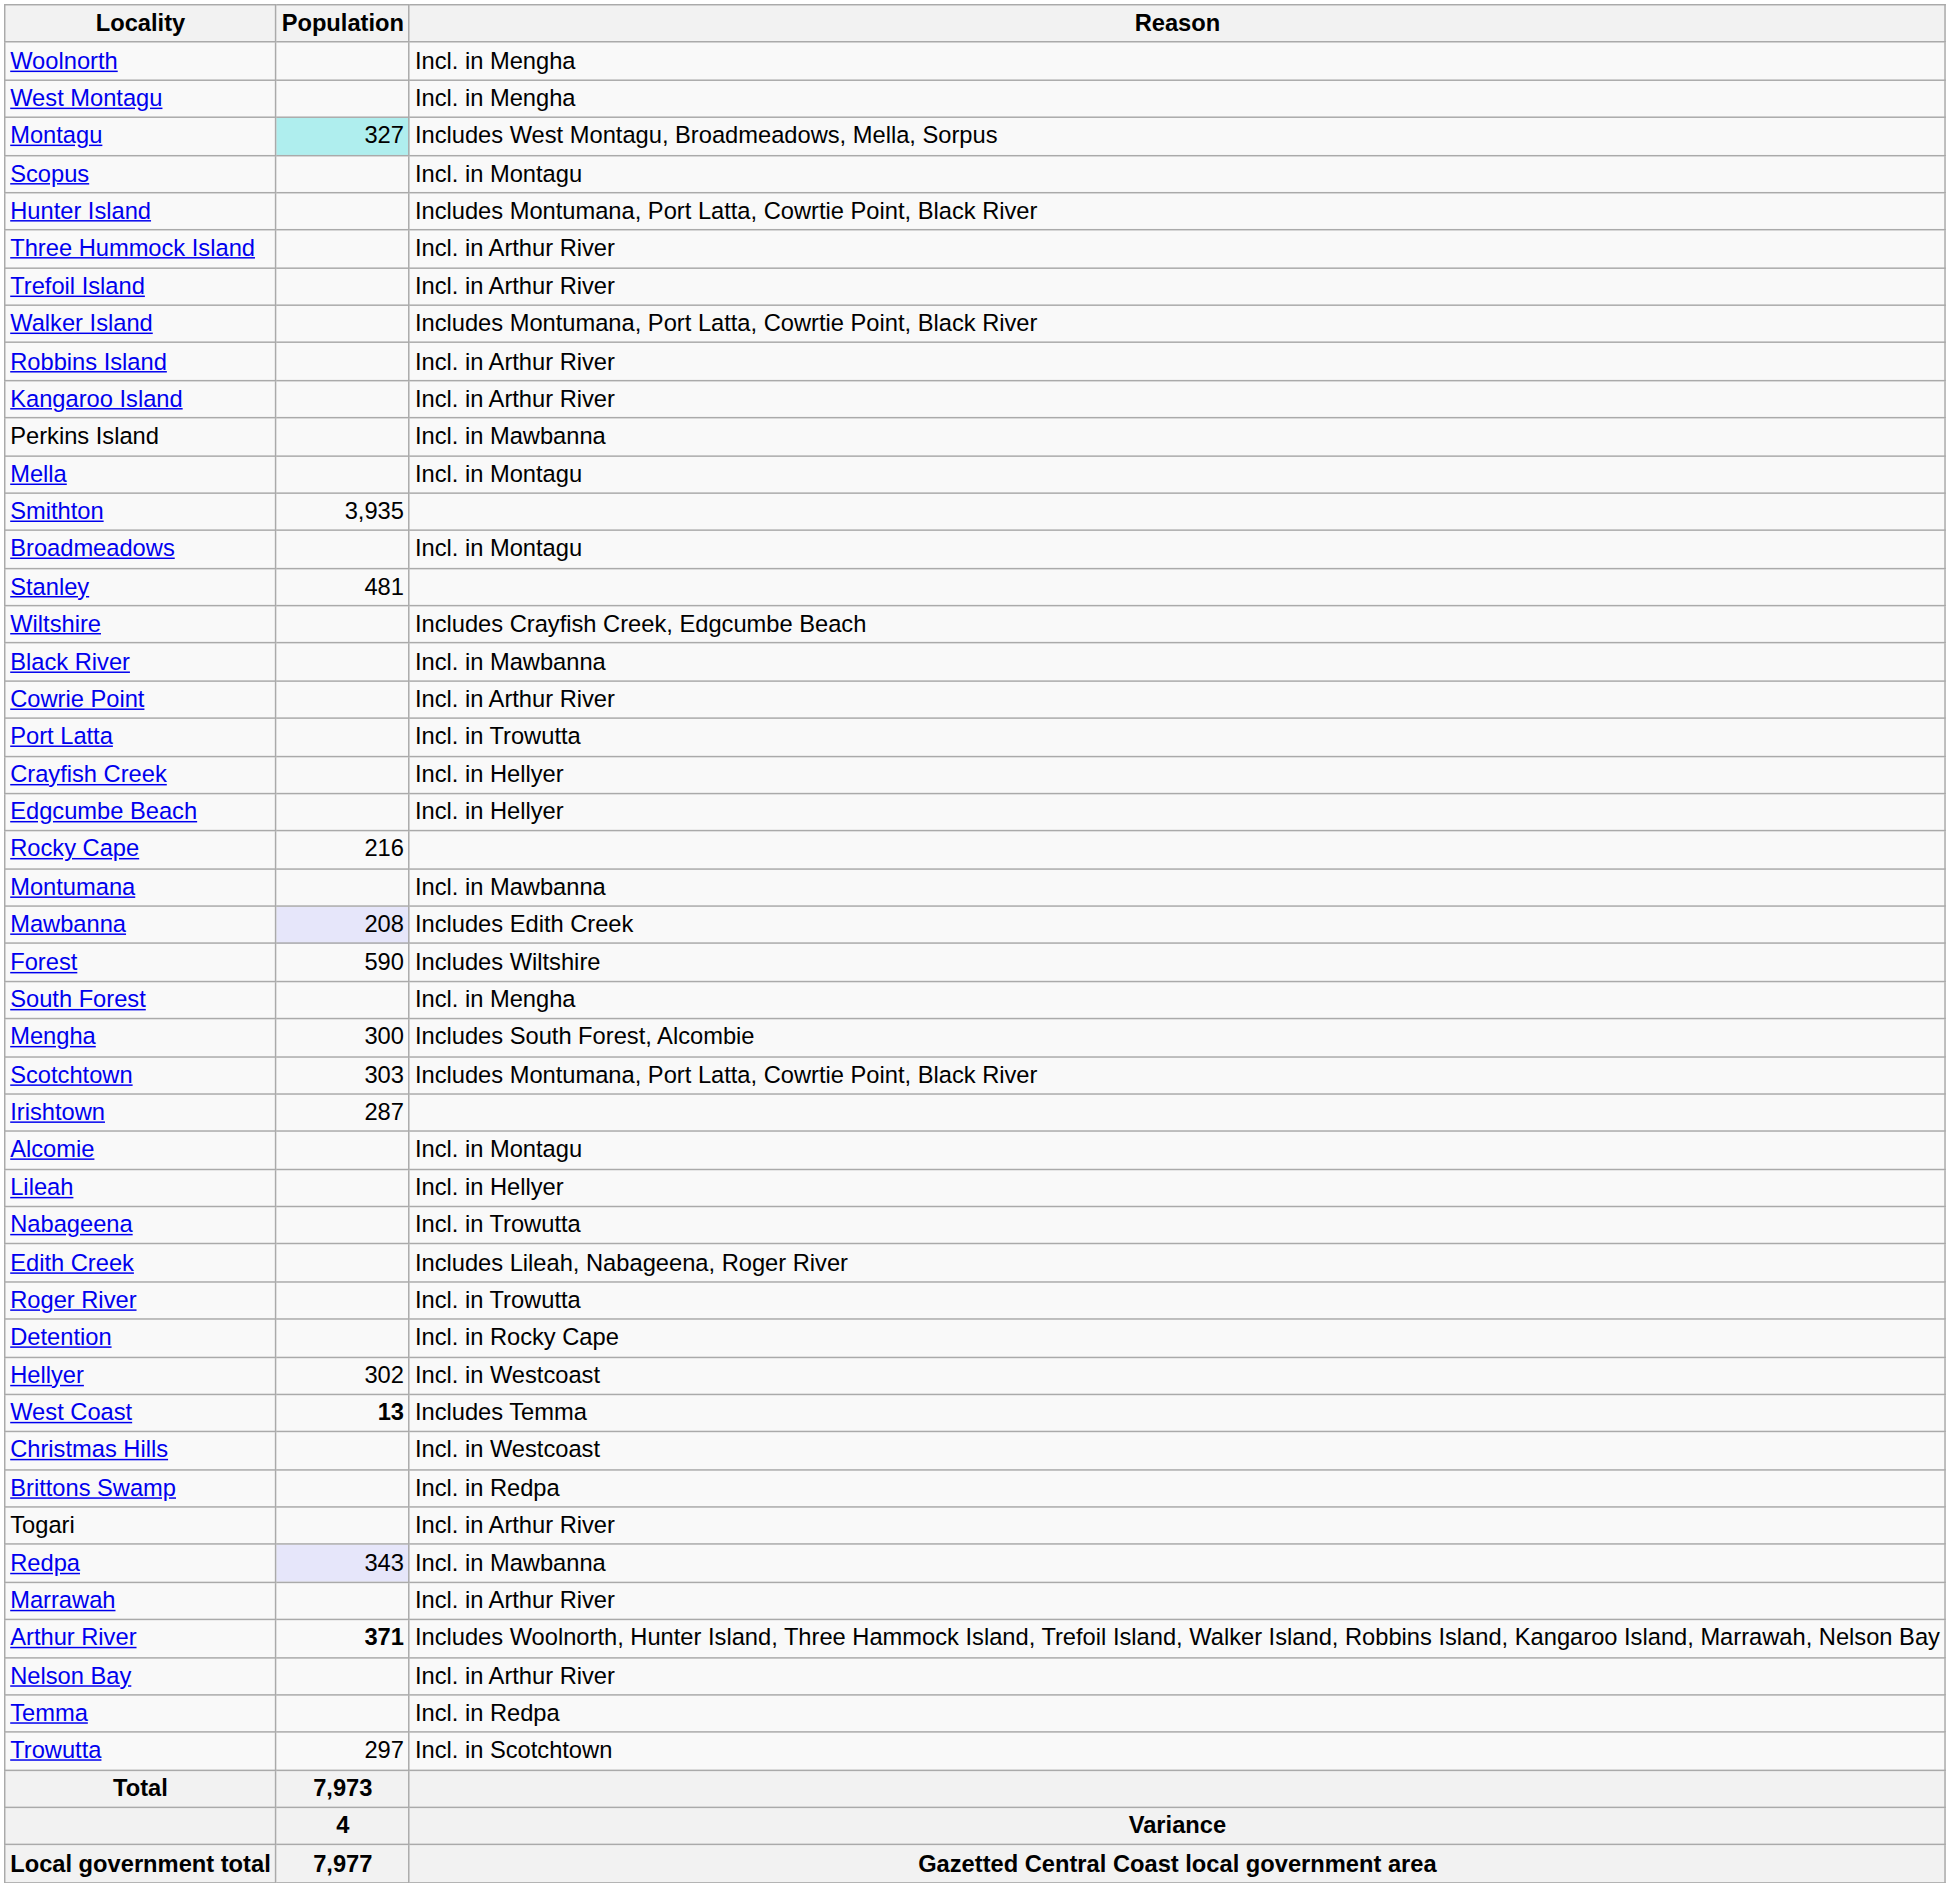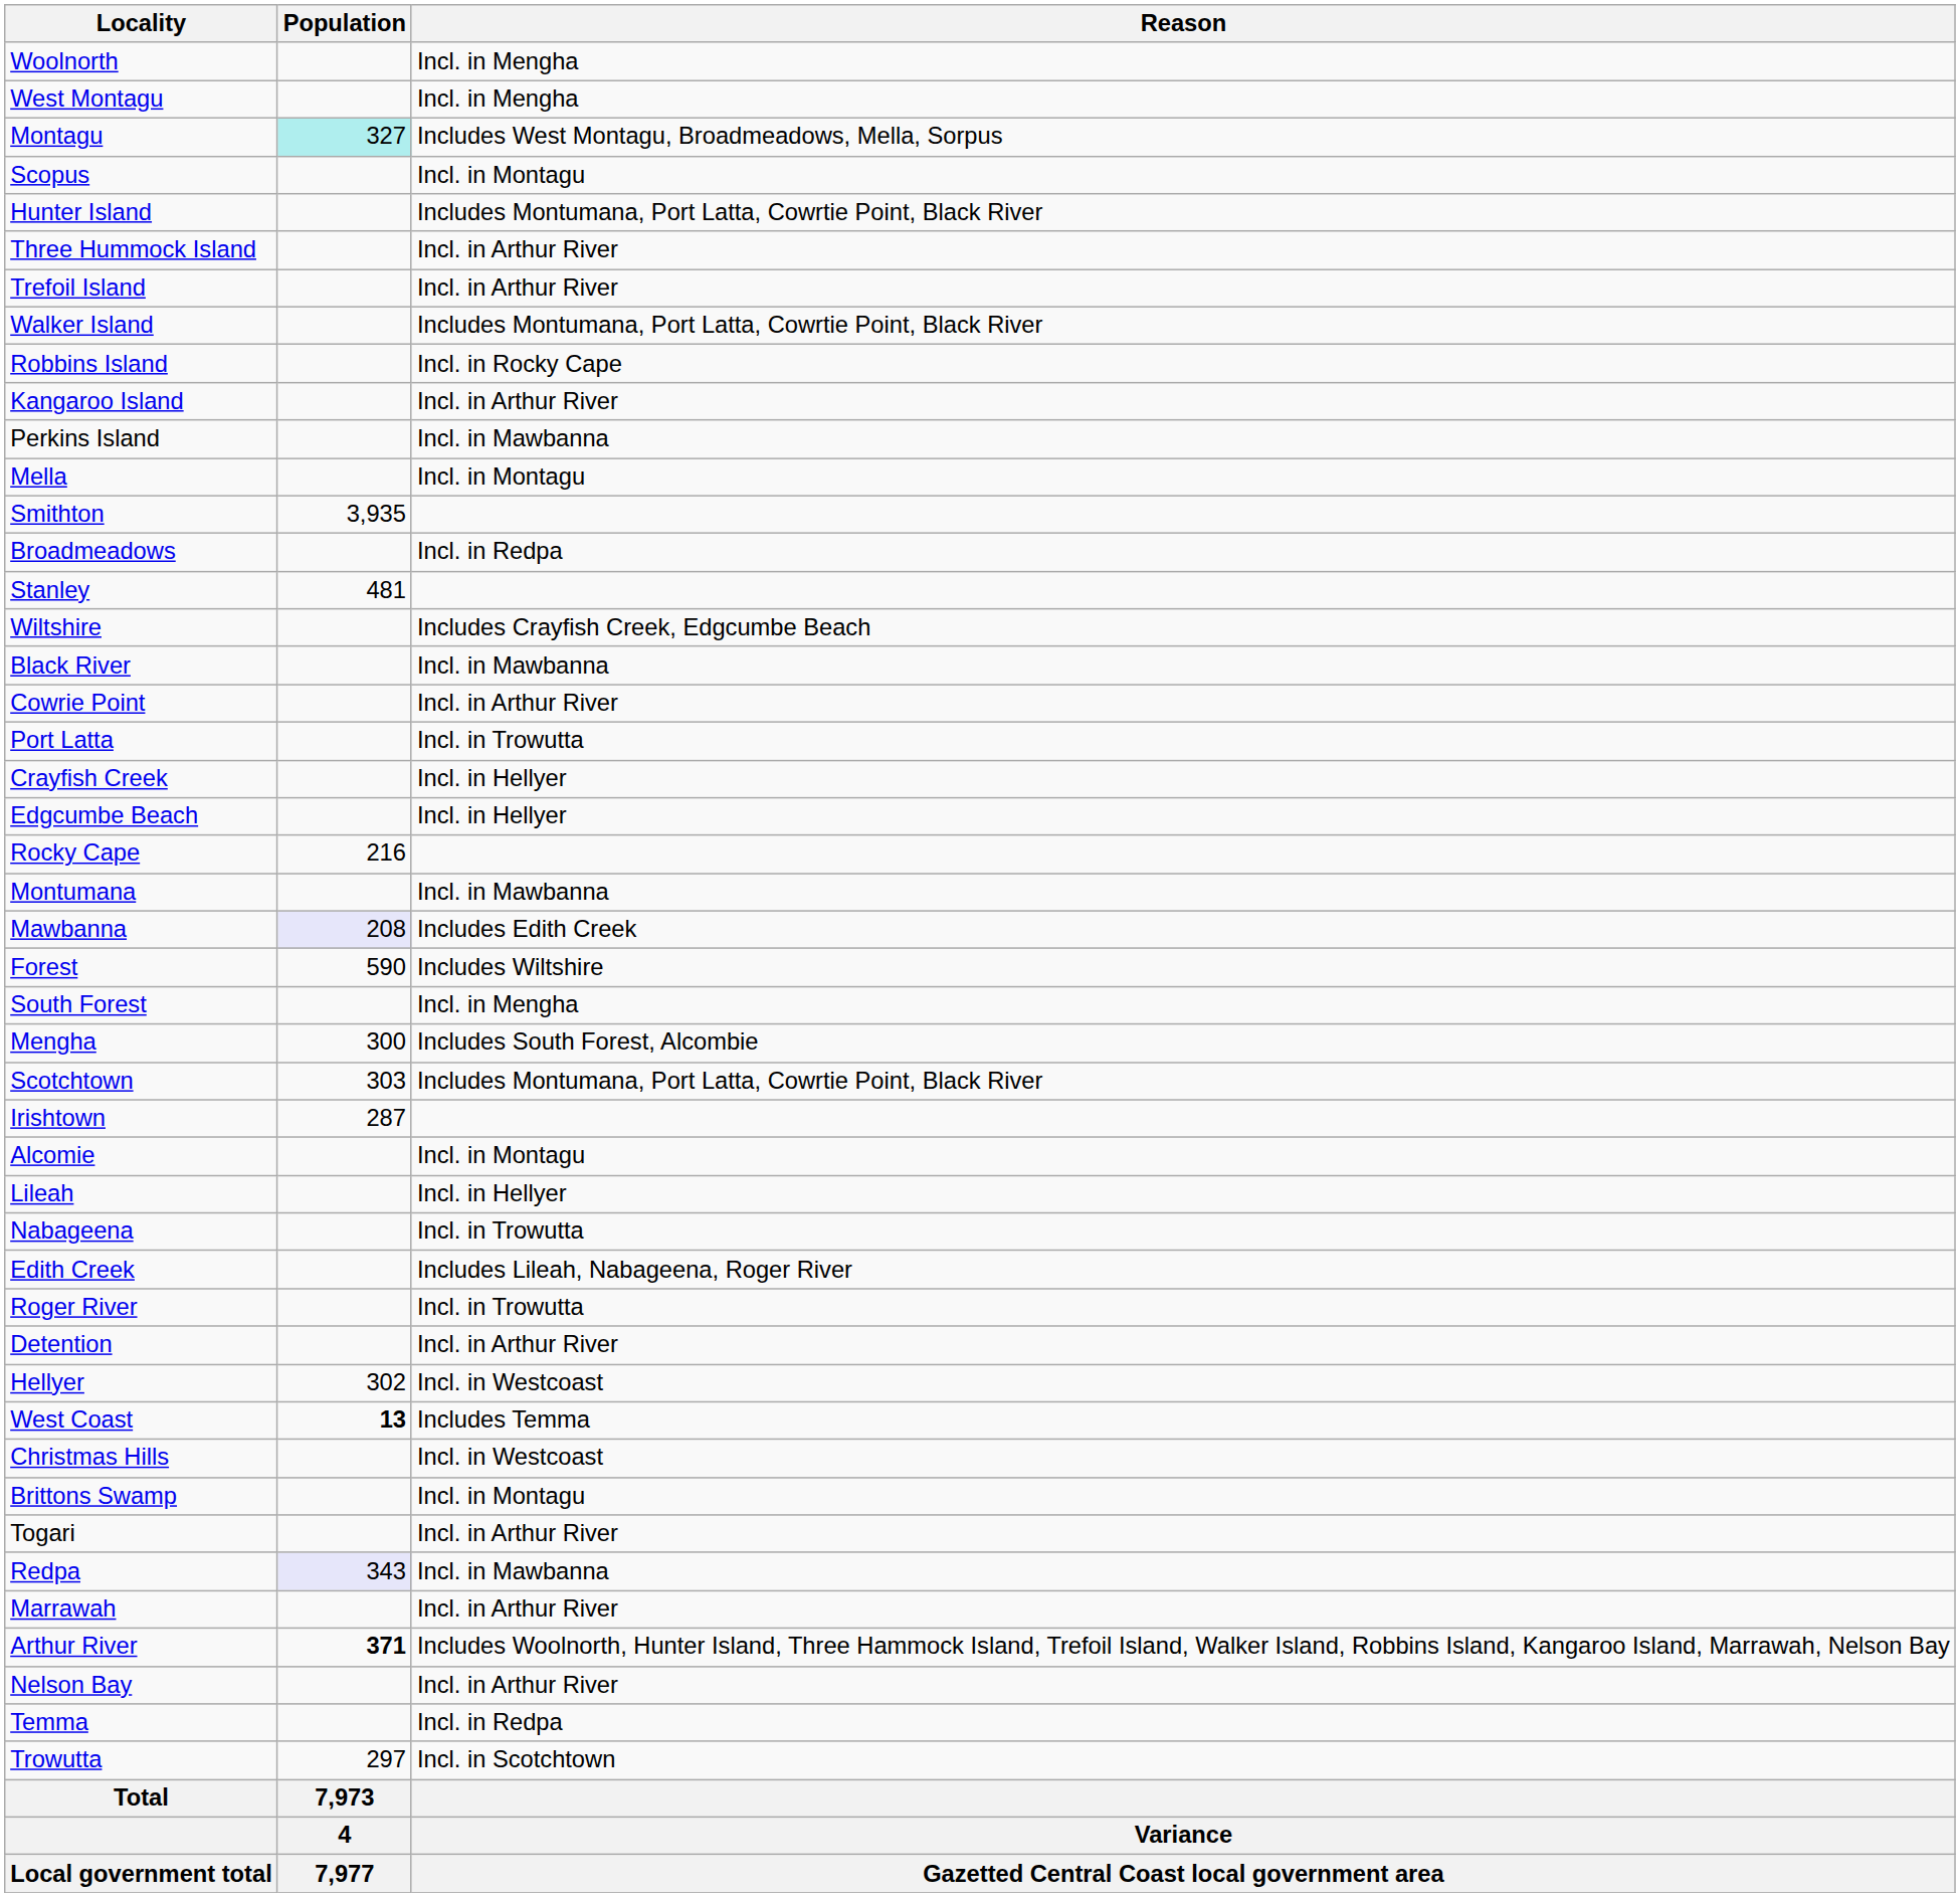 <table class="wikitable sortable">
 <tr>
 <th>Locality</th>
 <th>Population<br></th>
 <th>Reason</th>
 </tr>
 <tr>
 <td><a href='#'>Woolnorth</a></td>
 <td></td>
 <td>Incl. in Mengha</td>
 </tr>
 <tr>
 <td><a href='#'>West Montagu</a></td>
 <td></td>
 <td>Incl. in Mengha</td>
 </tr>
 <tr>
 <td><a href='#'>Montagu</a></td>
 <td align=right style="background: paleturquoise;">327</td>
 <td>Includes West Montagu, Broadmeadows, Mella, Sorpus</td>
 </tr>
 <tr>
 <td><a href='#'>Scopus</a></td>
 <td></td>
 <td>Incl. in Montagu</td>
 </tr>
 <tr>
 <td><a href='#'>Hunter Island</a></td>
 <td></td>
 <td>Includes Montumana, Port Latta, Cowrtie Point, Black River</td>
 </tr>
 <tr>
 <td><a href='#'>Three Hummock Island</a></td>
 <td></td>
 <td>Incl. in Arthur River</td>
 </tr>
 <tr>
 <td><a href='#'>Trefoil Island</a></td>
 <td></td>
 <td>Incl. in Arthur River</td>
 </tr>
 <tr>
 <td><a href='#'>Walker Island</a></td>
 <td></td>
 <td>Includes Montumana, Port Latta, Cowrtie Point, Black River</td>
 </tr>
 <tr>
 <td><a href='#'>Robbins Island</a></td>
 <td></td>
-<td>Incl. in Arthur River</td>
+<td>Incl. in Rocky Cape</td>
 </tr>
 <tr>
 <td><a href='#'>Kangaroo Island</a></td>
 <td></td>
 <td>Incl. in Arthur River</td>
 </tr>
 <tr>
 <td>Perkins Island</td>
 <td></td>
 <td>Incl. in Mawbanna</td>
 </tr>
 <tr>
 <td><a href='#'>Mella</a></td>
 <td></td>
 <td>Incl. in Montagu</td>
 </tr>
 <tr>
 <td><a href='#'>Smithton</a></td>
 <td align=right>3,935</td>
 <td></td>
 </tr>
 <tr>
 <td><a href='#'>Broadmeadows</a></td>
 <td></td>
-<td>Incl. in Montagu</td>
+<td>Incl. in Redpa</td>
 </tr>
 <tr>
 <td><a href='#'>Stanley</a></td>
 <td align=right>481</td>
 <td></td>
 </tr>
 <tr>
 <td><a href='#'>Wiltshire</a></td>
 <td></td>
 <td>Includes Crayfish Creek, Edgcumbe Beach</td>
 </tr>
 <tr>
 <td><a href='#'>Black River</a></td>
 <td></td>
 <td>Incl. in Mawbanna</td>
 </tr>
 <tr>
 <td><a href='#'>Cowrie Point</a></td>
 <td></td>
 <td>Incl. in Arthur River</td>
 </tr>
 <tr>
 <td><a href='#'>Port Latta</a></td>
 <td></td>
 <td>Incl. in Trowutta</td>
 </tr>
 <tr>
 <td><a href='#'>Crayfish Creek</a></td>
 <td></td>
 <td>Incl. in Hellyer</td>
 </tr>
 <tr>
 <td><a href='#'>Edgcumbe Beach</a></td>
 <td></td>
 <td>Incl. in Hellyer</td>
 </tr>
 <tr>
 <td><a href='#'>Rocky Cape</a></td>
 <td align=right>216</td>
 <td></td>
 </tr>
 <tr>
 <td><a href='#'>Montumana</a></td>
 <td></td>
 <td>Incl. in Mawbanna</td>
 </tr>
 <tr>
 <td><a href='#'>Mawbanna</a></td>
 <td align=right style="background: lavender;">208</td>
 <td>Includes Edith Creek</td>
 </tr>
 <tr>
 <td><a href='#'>Forest</a></td>
 <td align=right>590</td>
 <td>Includes Wiltshire</td>
 </tr>
 <tr>
 <td><a href='#'>South Forest</a></td>
 <td></td>
 <td>Incl. in Mengha</td>
 </tr>
 <tr>
 <td><a href='#'>Mengha</a></td>
 <td align=right>300</td>
 <td>Includes South Forest, Alcombie</td>
 </tr>
 <tr>
 <td><a href='#'>Scotchtown</a></td>
 <td align=right>303</td>
 <td>Includes Montumana, Port Latta, Cowrtie Point, Black River</td>
 </tr>
 <tr>
 <td><a href='#'>Irishtown</a></td>
 <td align=right>287</td>
 <td></td>
 </tr>
 <tr>
 <td><a href='#'>Alcomie</a></td>
 <td></td>
 <td>Incl. in Montagu</td>
 </tr>
 <tr>
 <td><a href='#'>Lileah</a></td>
 <td></td>
 <td>Incl. in Hellyer</td>
 </tr>
 <tr>
 <td><a href='#'>Nabageena</a></td>
 <td></td>
 <td>Incl. in Trowutta</td>
 </tr>
 <tr>
 <td><a href='#'>Edith Creek</a></td>
 <td></td>
 <td>Includes Lileah, Nabageena, Roger River</td>
 </tr>
 <tr>
 <td><a href='#'>Roger River</a></td>
 <td></td>
 <td>Incl. in Trowutta</td>
 </tr>
 <tr>
 <td><a href='#'>Detention</a></td>
 <td></td>
-<td>Incl. in Rocky Cape</td>
+<td>Incl. in Arthur River</td>
 </tr>
 <tr>
 <td><a href='#'>Hellyer</a></td>
 <td align=right>302</td>
 <td>Incl. in Westcoast</td>
 </tr>
 <tr>
 <td><a href='#'>West Coast</a></td>
 <td align=right><strong>13</strong></td>
 <td>Includes Temma</td>
 </tr>
 <tr>
 <td><a href='#'>Christmas Hills</a></td>
 <td></td>
 <td>Incl. in Westcoast</td>
 </tr>
 <tr>
 <td><a href='#'>Brittons Swamp</a></td>
 <td></td>
-<td>Incl. in Redpa</td>
+<td>Incl. in Montagu</td>
 </tr>
 <tr>
 <td>Togari</td>
 <td></td>
 <td>Incl. in Arthur River</td>
 </tr>
 <tr>
 <td><a href='#'>Redpa</a></td>
 <td align=right style="background: lavender;">343</td>
 <td>Incl. in Mawbanna</td>
 </tr>
 <tr>
 <td><a href='#'>Marrawah</a></td>
 <td></td>
 <td>Incl. in Arthur River</td>
 </tr>
 <tr>
 <td><a href='#'>Arthur River</a></td>
 <td align=right><strong>371</strong></td>
 <td>Includes Woolnorth, Hunter Island, Three Hammock Island, Trefoil Island, Walker Island, Robbins Island, Kangaroo Island, Marrawah, Nelson Bay</td>
 </tr>
 <tr>
 <td><a href='#'>Nelson Bay</a></td>
 <td></td>
 <td>Incl. in Arthur River</td>
 </tr>
 <tr>
 <td><a href='#'>Temma</a></td>
 <td></td>
 <td>Incl. in Redpa</td>
 </tr>
 <tr>
 <td><a href='#'>Trowutta</a></td>
 <td align=right>297</td>
 <td>Incl. in Scotchtown</td>
 </tr>
 <tr>
 <th align=left>Total</th>
 <th align=right>7,973</th>
 <th></th>
 </tr>
 <tr>
 <th></th>
 <th align=right>4</th>
 <th align=left>Variance</th>
 </tr>
 <tr>
 <th align=left>Local government total</th>
 <th align=right>7,977</th>
 <th align=left>Gazetted Central Coast local government area</th>
 </tr>
 </table>
